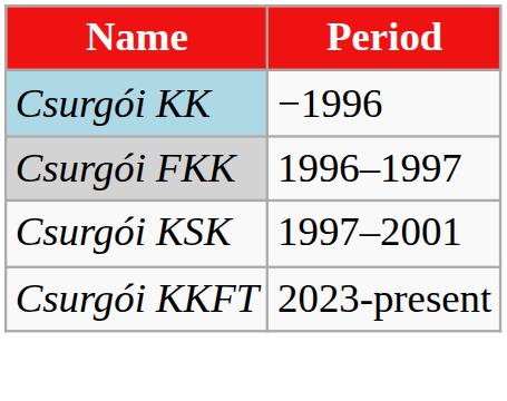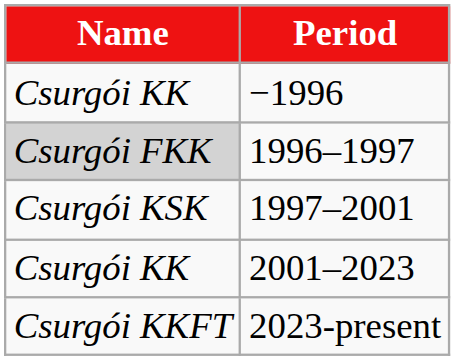 <table class="wikitable" style="text-align: left">
 <tr>
 <th style="color:white; background:#EE1212">Name</th>
 <th style="color:white; background:#EE1212">Period</th>
 </tr>
 <tr>
-<td align=left style="background: lightblue;"><em>Csurgói KK</em></td>
+<td align=left><em>Csurgói KK</em></td>
 <td>−1996</td>
 </tr>
 <tr>
 <td align=left style="background: lightgrey;"><em>Csurgói FKK</em></td>
 <td>1996–1997</td>
 </tr>
 <tr>
 <td align=left><em>Csurgói KSK</em></td>
 <td>1997–2001</td>
 </tr>
 <tr>
+<td align=left><em>Csurgói KK</em></td>
+<td>2001–2023</td>
+</tr>
+<tr>
 <td aling=left><em>Csurgói KKFT</em></td>
 <td>2023-present</td>
 </tr>
 </table>
